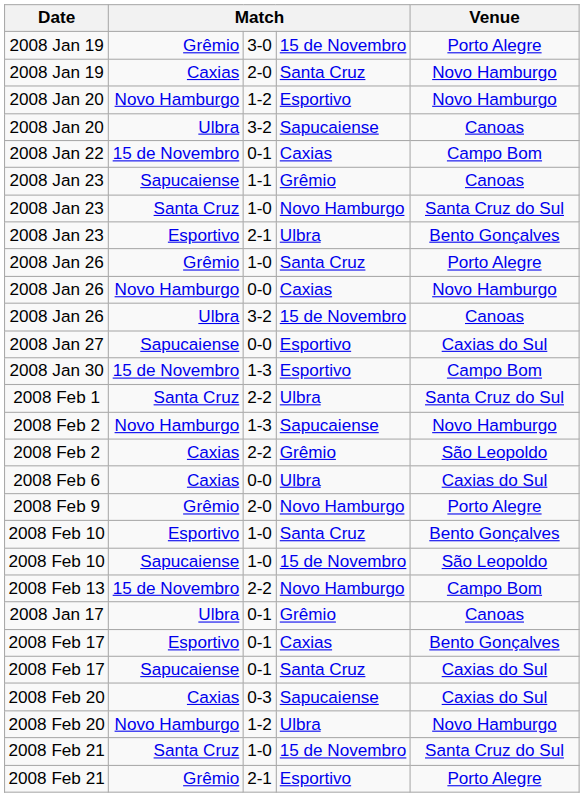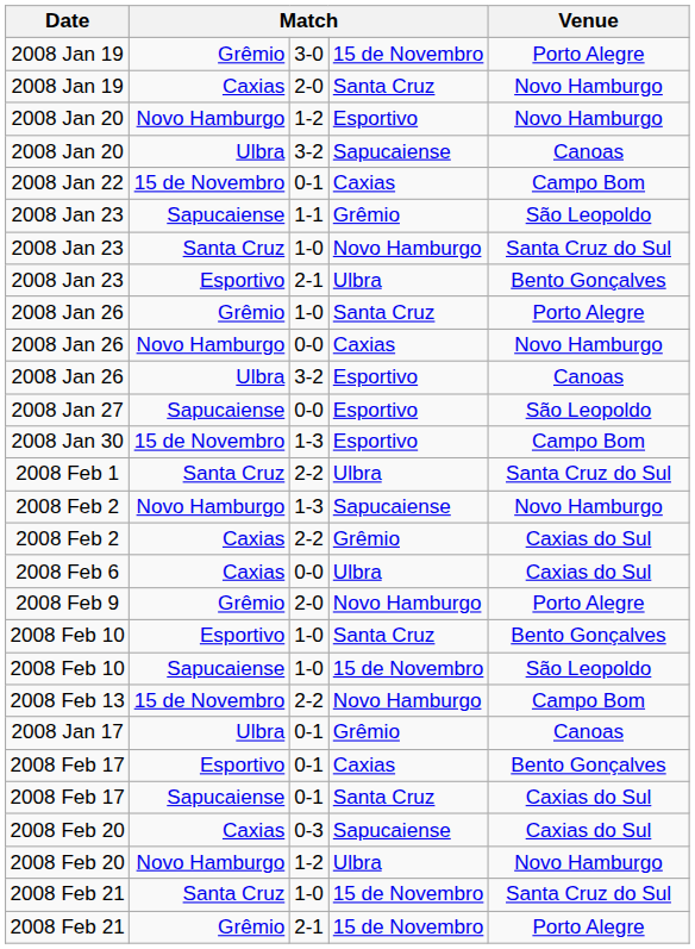 <table class="wikitable" style="text-align: center; float:left; margin-right:1em;">
 <tr>
 <th align=center width=90>Date</th>
 <th colspan=3>Match</th>
 <th width=150>Venue</th>
 </tr>
 <tr>
 <td>2008 Jan 19</td>
 <td align=right><a href='#'>Grêmio</a></td>
 <td>3-0</td>
 <td align=left><a href='#'>15 de Novembro</a></td>
 <td><a href='#'>Porto Alegre</a></td>
 </tr>
 <tr>
 <td>2008 Jan 19</td>
 <td align=right><a href='#'>Caxias</a></td>
 <td>2-0</td>
 <td align=left><a href='#'>Santa Cruz</a></td>
 <td><a href='#'>Novo Hamburgo</a></td>
 </tr>
 <tr>
 <td>2008 Jan 20</td>
 <td align=right><a href='#'>Novo Hamburgo</a></td>
 <td>1-2</td>
 <td align=left><a href='#'>Esportivo</a></td>
 <td><a href='#'>Novo Hamburgo</a></td>
 </tr>
 <tr>
 <td>2008 Jan 20</td>
 <td align=right><a href='#'>Ulbra</a></td>
 <td>3-2</td>
 <td align=left><a href='#'>Sapucaiense</a></td>
 <td><a href='#'>Canoas</a></td>
 </tr>
 <tr>
 <td>2008 Jan 22</td>
 <td align=right><a href='#'>15 de Novembro</a></td>
 <td>0-1</td>
 <td align=left><a href='#'>Caxias</a></td>
 <td><a href='#'>Campo Bom</a></td>
 </tr>
 <tr>
 <td>2008 Jan 23</td>
 <td align=right><a href='#'>Sapucaiense</a></td>
 <td>1-1</td>
 <td align=left><a href='#'>Grêmio</a></td>
-<td><a href='#'>Canoas</a></td>
+<td><a href='#'>São Leopoldo</a></td>
 </tr>
 <tr>
 <td>2008 Jan 23</td>
 <td align=right><a href='#'>Santa Cruz</a></td>
 <td>1-0</td>
 <td align=left><a href='#'>Novo Hamburgo</a></td>
 <td><a href='#'>Santa Cruz do Sul</a></td>
 </tr>
 <tr>
 <td>2008 Jan 23</td>
 <td align=right><a href='#'>Esportivo</a></td>
 <td>2-1</td>
 <td align=left><a href='#'>Ulbra</a></td>
 <td><a href='#'>Bento Gonçalves</a></td>
 </tr>
 <tr>
 <td>2008 Jan 26</td>
 <td align=right><a href='#'>Grêmio</a></td>
 <td>1-0</td>
 <td align=left><a href='#'>Santa Cruz</a></td>
 <td><a href='#'>Porto Alegre</a></td>
 </tr>
 <tr>
 <td>2008 Jan 26</td>
 <td align=right><a href='#'>Novo Hamburgo</a></td>
 <td>0-0</td>
 <td align=left><a href='#'>Caxias</a></td>
 <td><a href='#'>Novo Hamburgo</a></td>
 </tr>
 <tr>
 <td>2008 Jan 26</td>
 <td align=right><a href='#'>Ulbra</a></td>
 <td>3-2</td>
-<td align=left><a href='#'>15 de Novembro</a></td>
+<td align=left><a href='#'>Esportivo</a></td>
 <td><a href='#'>Canoas</a></td>
 </tr>
 <tr>
 <td>2008 Jan 27</td>
 <td align=right><a href='#'>Sapucaiense</a></td>
 <td>0-0</td>
 <td align=left><a href='#'>Esportivo</a></td>
-<td><a href='#'>Caxias do Sul</a></td>
+<td><a href='#'>São Leopoldo</a></td>
 </tr>
 <tr>
 <td>2008 Jan 30</td>
 <td align=right><a href='#'>15 de Novembro</a></td>
 <td>1-3</td>
 <td align=left><a href='#'>Esportivo</a></td>
 <td><a href='#'>Campo Bom</a></td>
 </tr>
 <tr>
 <td>2008 Feb 1</td>
 <td align=right><a href='#'>Santa Cruz</a></td>
 <td>2-2</td>
 <td align=left><a href='#'>Ulbra</a></td>
 <td><a href='#'>Santa Cruz do Sul</a></td>
 </tr>
 <tr>
 <td>2008 Feb 2</td>
 <td align=right><a href='#'>Novo Hamburgo</a></td>
 <td>1-3</td>
 <td align=left><a href='#'>Sapucaiense</a></td>
 <td><a href='#'>Novo Hamburgo</a></td>
 </tr>
 <tr>
 <td>2008 Feb 2</td>
 <td align=right><a href='#'>Caxias</a></td>
 <td>2-2</td>
 <td align=left><a href='#'>Grêmio</a></td>
-<td><a href='#'>São Leopoldo</a></td>
+<td><a href='#'>Caxias do Sul</a></td>
 </tr>
 <tr>
 <td>2008 Feb 6</td>
 <td align=right><a href='#'>Caxias</a></td>
 <td>0-0</td>
 <td align=left><a href='#'>Ulbra</a></td>
 <td><a href='#'>Caxias do Sul</a></td>
 </tr>
 <tr>
 <td>2008 Feb 9</td>
 <td align=right><a href='#'>Grêmio</a></td>
 <td>2-0</td>
 <td align=left><a href='#'>Novo Hamburgo</a></td>
 <td><a href='#'>Porto Alegre</a></td>
 </tr>
 <tr>
 <td>2008 Feb 10</td>
 <td align=right><a href='#'>Esportivo</a></td>
 <td>1-0</td>
 <td align=left><a href='#'>Santa Cruz</a></td>
 <td><a href='#'>Bento Gonçalves</a></td>
 </tr>
 <tr>
 <td>2008 Feb 10</td>
 <td align=right><a href='#'>Sapucaiense</a></td>
 <td>1-0</td>
 <td align=left><a href='#'>15 de Novembro</a></td>
 <td><a href='#'>São Leopoldo</a></td>
 </tr>
 <tr>
 <td>2008 Feb 13</td>
 <td align=right><a href='#'>15 de Novembro</a></td>
 <td>2-2</td>
 <td align=left><a href='#'>Novo Hamburgo</a></td>
 <td><a href='#'>Campo Bom</a></td>
 </tr>
 <tr>
 <td>2008 Jan 17</td>
 <td align=right><a href='#'>Ulbra</a></td>
 <td>0-1</td>
 <td align=left><a href='#'>Grêmio</a></td>
 <td><a href='#'>Canoas</a></td>
 </tr>
 <tr>
 <td>2008 Feb 17</td>
 <td align=right><a href='#'>Esportivo</a></td>
 <td>0-1</td>
 <td align=left><a href='#'>Caxias</a></td>
 <td><a href='#'>Bento Gonçalves</a></td>
 </tr>
 <tr>
 <td>2008 Feb 17</td>
 <td align=right><a href='#'>Sapucaiense</a></td>
 <td>0-1</td>
 <td align=left><a href='#'>Santa Cruz</a></td>
 <td><a href='#'>Caxias do Sul</a></td>
 </tr>
 <tr>
 <td>2008 Feb 20</td>
 <td align=right><a href='#'>Caxias</a></td>
 <td>0-3</td>
 <td align=left><a href='#'>Sapucaiense</a></td>
 <td><a href='#'>Caxias do Sul</a></td>
 </tr>
 <tr>
 <td>2008 Feb 20</td>
 <td align=right><a href='#'>Novo Hamburgo</a></td>
 <td>1-2</td>
 <td align=left><a href='#'>Ulbra</a></td>
 <td><a href='#'>Novo Hamburgo</a></td>
 </tr>
 <tr>
 <td>2008 Feb 21</td>
 <td align=right><a href='#'>Santa Cruz</a></td>
 <td>1-0</td>
 <td align=left><a href='#'>15 de Novembro</a></td>
 <td><a href='#'>Santa Cruz do Sul</a></td>
 </tr>
 <tr>
 <td>2008 Feb 21</td>
 <td align=right><a href='#'>Grêmio</a></td>
 <td>2-1</td>
-<td align=left><a href='#'>Esportivo</a></td>
+<td align=left><a href='#'>15 de Novembro</a></td>
 <td><a href='#'>Porto Alegre</a></td>
 </tr>
 </table>
